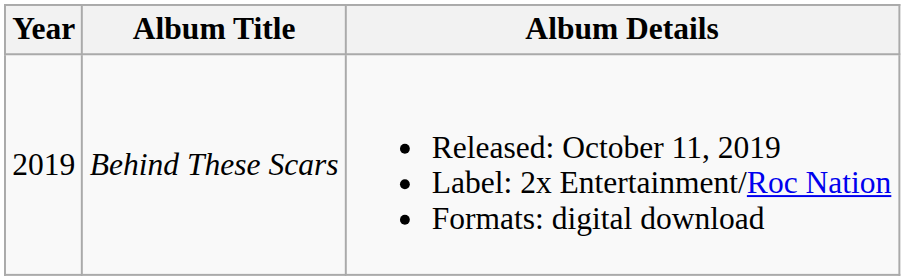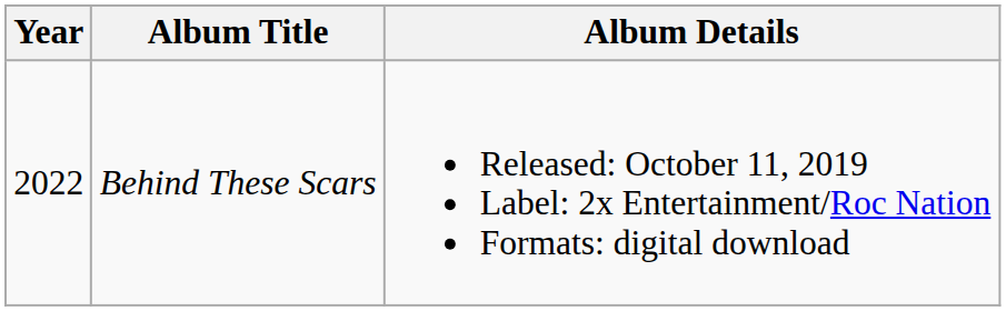 <table class="wikitable">
 <tr>
 <th>Year</th>
 <th>Album Title</th>
 <th>Album Details</th>
 </tr>
 <tr>
-<td>2019</td>
+<td>2022</td>
 <td><em>Behind These Scars</em></td>
 <td><br><ul><li>Released: October 11, 2019</li><li>Label: 2x Entertainment/<a href='#'>Roc Nation</a></li><li>Formats: digital download</li></ul></td>
 </tr>
 </table>
